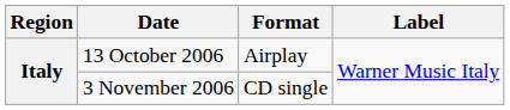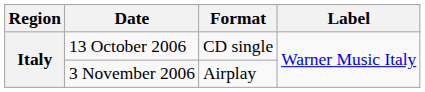 <table class="wikitable plainrowheaders">
 <tr>
 <th>Region</th>
 <th>Date</th>
 <th>Format</th>
 <th>Label</th>
 </tr>
 <tr>
 <th scope="row" rowspan="2">Italy</th>
 <td>13 October 2006</td>
-<td>Airplay</td>
+<td>CD single</td>
 <td rowspan="2"><a href='#'>Warner Music Italy</a></td>
 </tr>
 <tr>
 <td>3 November 2006</td>
-<td>CD single</td>
+<td>Airplay</td>
 </tr>
 </table>
